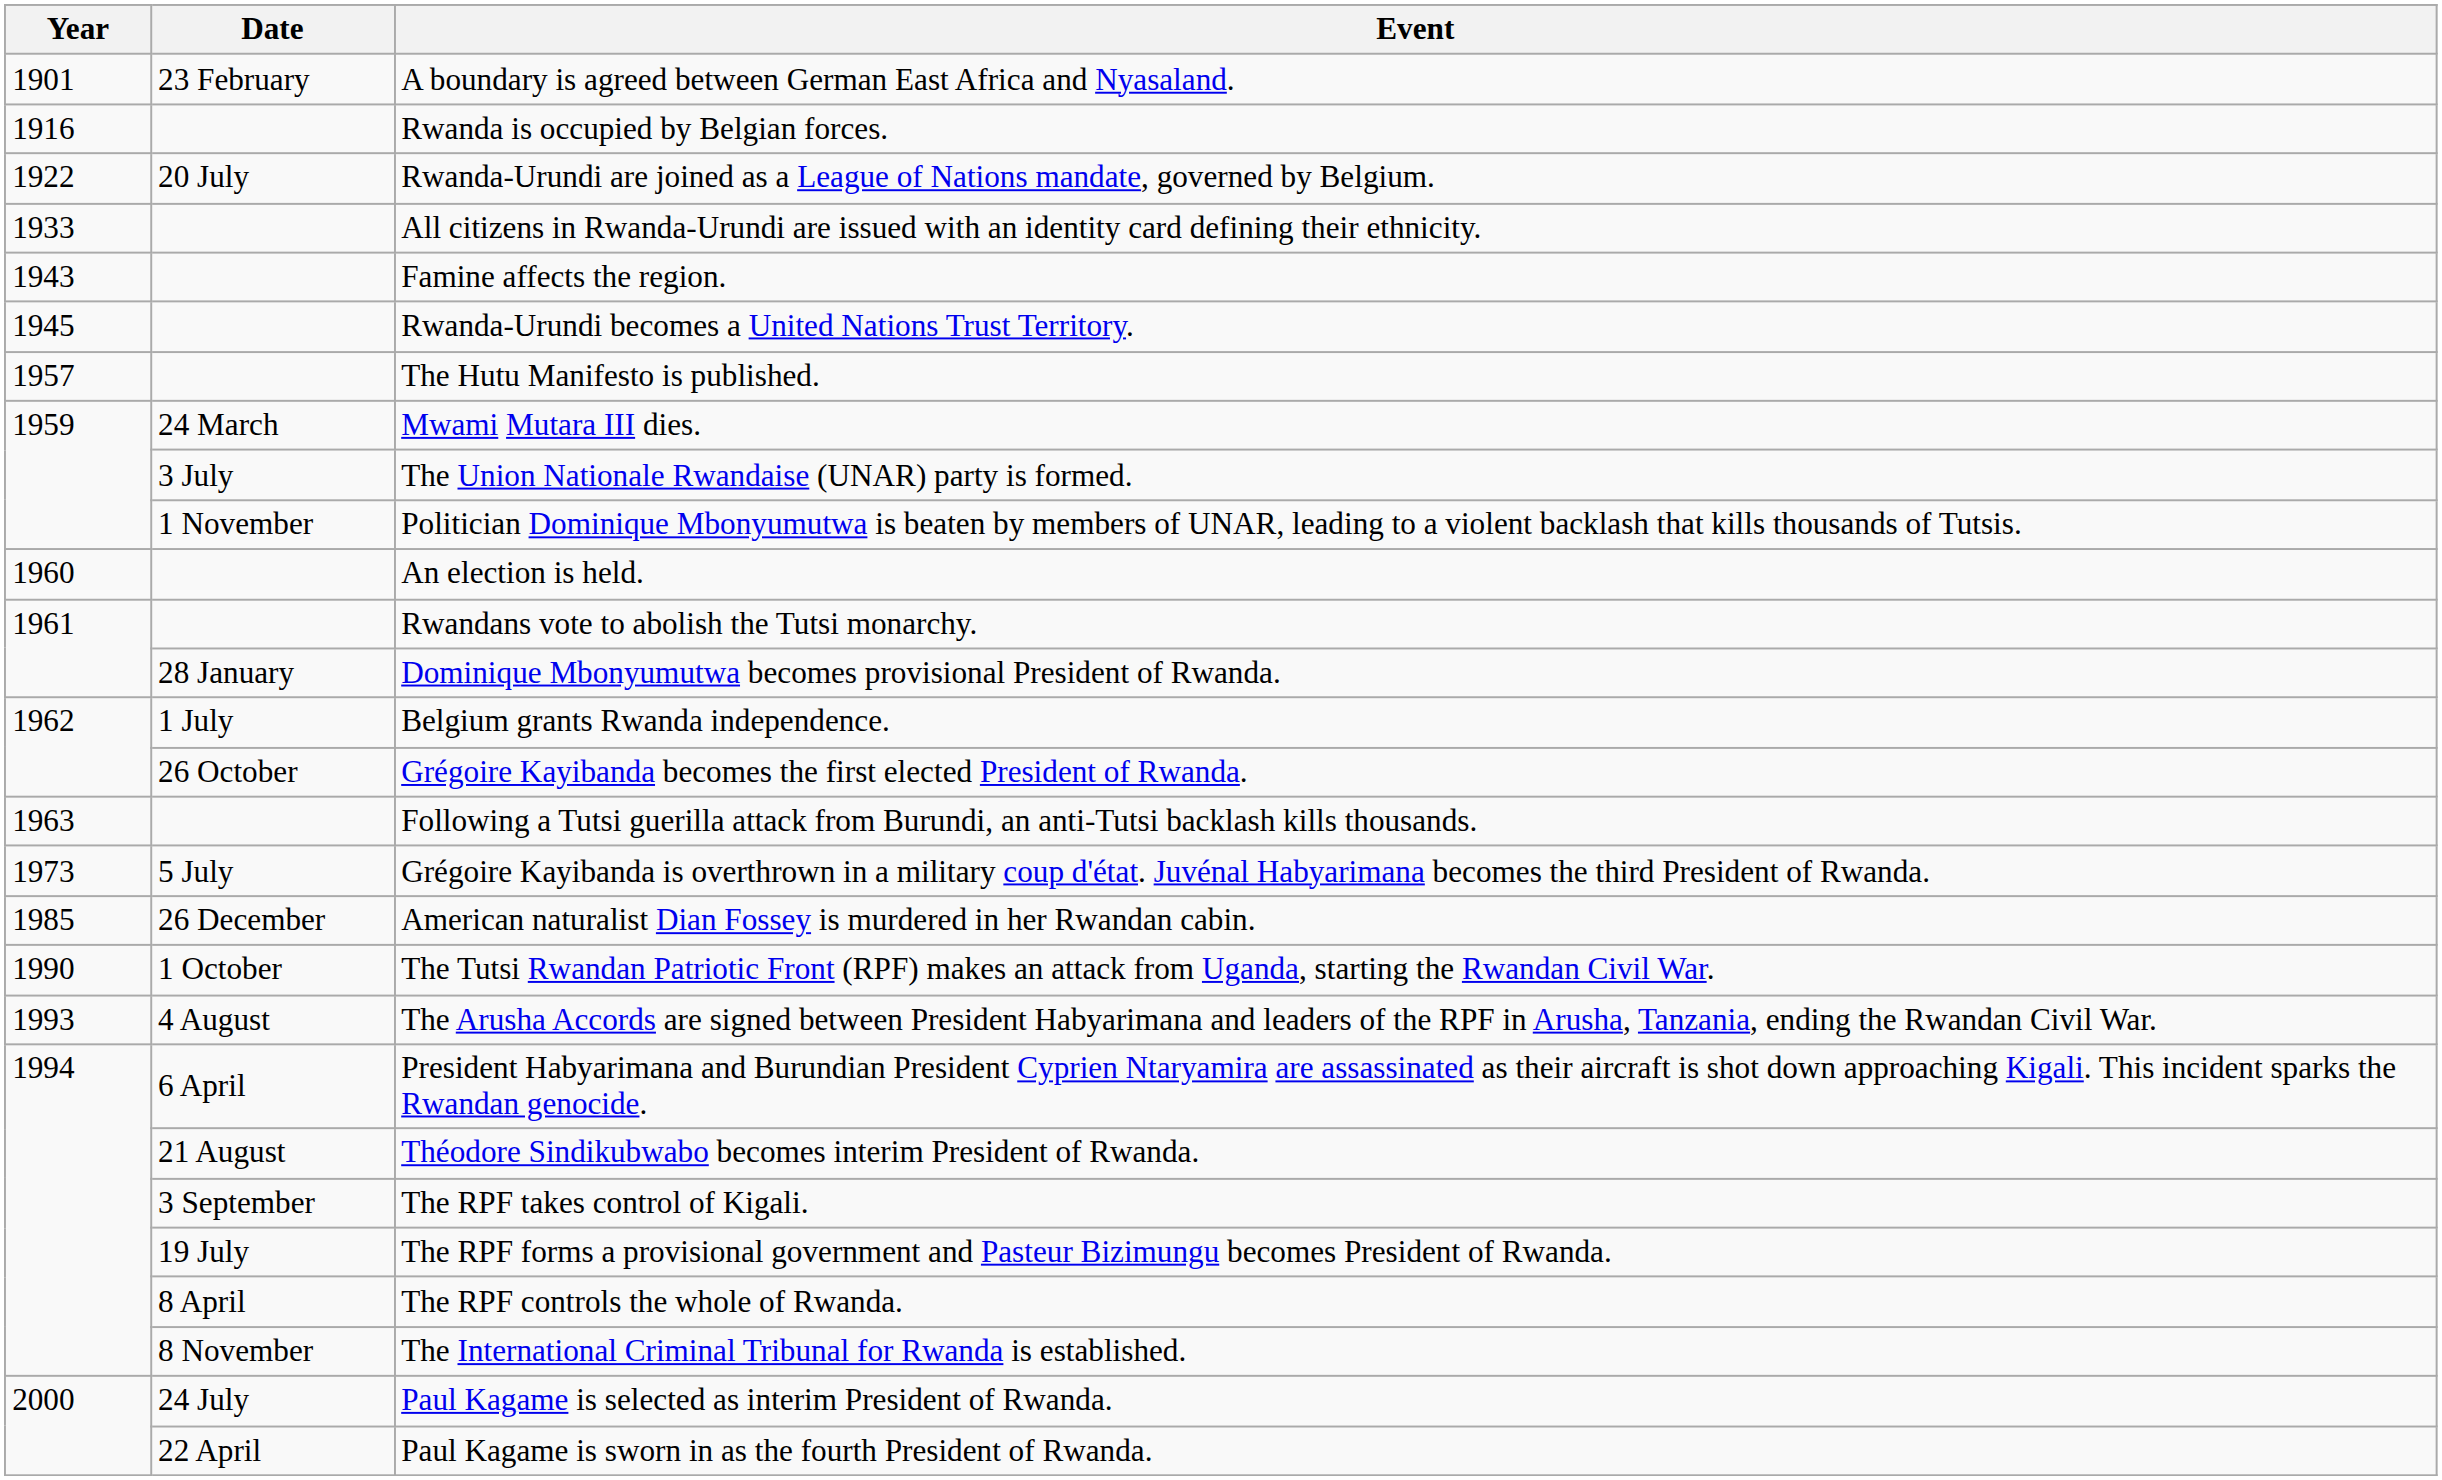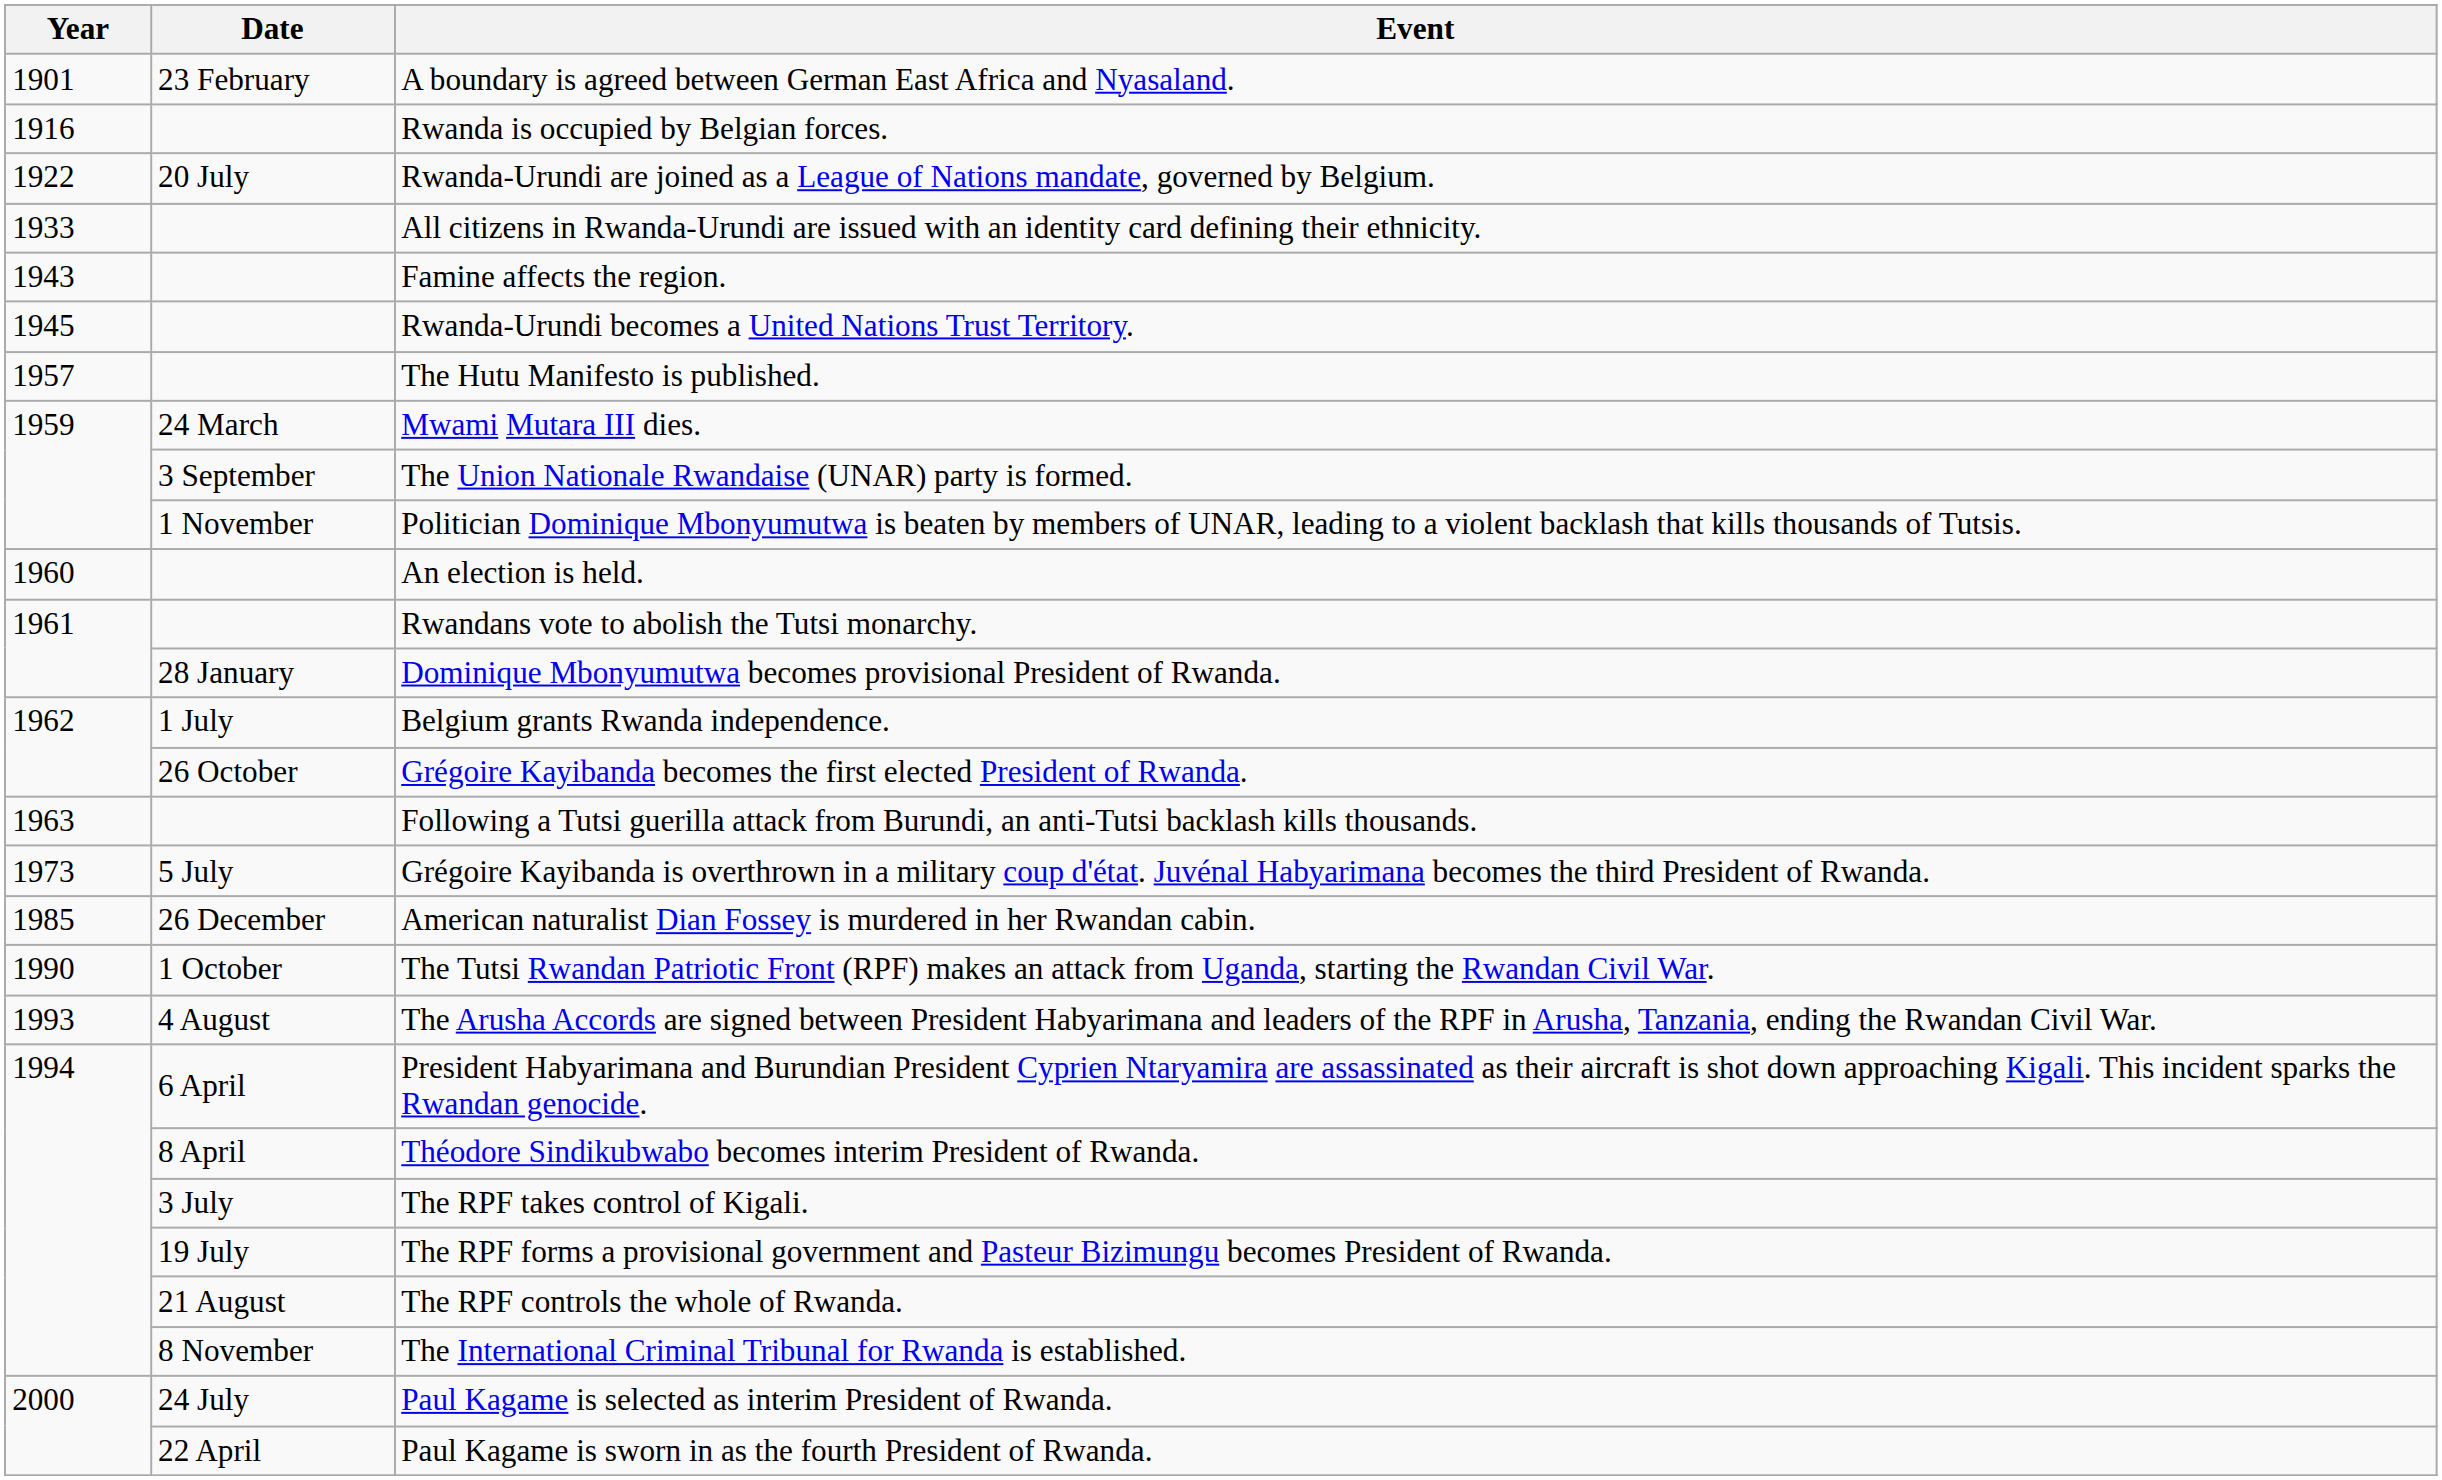 <table class="wikitable">
 <tr>
 <th style="width:6%;">Year</th>
 <th style="width:10%;">Date</th>
 <th>Event</th>
 </tr>
 <tr>
 <td>1901</td>
 <td>23 February</td>
 <td>A boundary is agreed between German East Africa and <a href='#'>Nyasaland</a>.</td>
 </tr>
 <tr>
 <td>1916</td>
 <td></td>
 <td>Rwanda is occupied by Belgian forces.</td>
 </tr>
 <tr>
 <td>1922</td>
 <td>20 July</td>
 <td>Rwanda-Urundi are joined as a <a href='#'>League of Nations mandate</a>, governed by Belgium.</td>
 </tr>
 <tr>
 <td>1933</td>
 <td></td>
 <td>All citizens in Rwanda-Urundi are issued with an identity card defining their ethnicity.</td>
 </tr>
 <tr>
 <td>1943</td>
 <td></td>
 <td>Famine affects the region.</td>
 </tr>
 <tr>
 <td>1945</td>
 <td></td>
 <td>Rwanda-Urundi becomes a <a href='#'>United Nations Trust Territory</a>.</td>
 </tr>
 <tr>
 <td>1957</td>
 <td></td>
 <td>The Hutu Manifesto is published.</td>
 </tr>
 <tr>
 <td rowspan="3" valign="top">1959</td>
 <td>24 March</td>
 <td><a href='#'>Mwami</a> <a href='#'>Mutara III</a> dies.</td>
 </tr>
 <tr>
-<td>3 July</td>
+<td>3 September</td>
 <td>The <a href='#'>Union Nationale Rwandaise</a> (UNAR) party is formed.</td>
 </tr>
 <tr>
 <td>1 November</td>
 <td>Politician <a href='#'>Dominique Mbonyumutwa</a> is beaten by members of UNAR, leading to a violent backlash that kills thousands of Tutsis.</td>
 </tr>
 <tr>
 <td>1960</td>
 <td></td>
 <td>An election is held.</td>
 </tr>
 <tr>
 <td rowspan="2" valign="top">1961</td>
 <td></td>
 <td>Rwandans vote to abolish the Tutsi monarchy.</td>
 </tr>
 <tr>
 <td>28 January</td>
 <td><a href='#'>Dominique Mbonyumutwa</a> becomes provisional President of Rwanda.</td>
 </tr>
 <tr>
 <td rowspan="2" valign="top">1962</td>
 <td>1 July</td>
 <td>Belgium grants Rwanda independence.</td>
 </tr>
 <tr>
 <td>26 October</td>
 <td><a href='#'>Grégoire Kayibanda</a> becomes the first elected <a href='#'>President of Rwanda</a>.</td>
 </tr>
 <tr>
 <td>1963</td>
 <td></td>
 <td>Following a Tutsi guerilla attack from Burundi, an anti-Tutsi backlash kills thousands.</td>
 </tr>
 <tr>
 <td>1973</td>
 <td>5 July</td>
 <td>Grégoire Kayibanda is overthrown in a military <a href='#'>coup d'état</a>. <a href='#'>Juvénal Habyarimana</a> becomes the third President of Rwanda.</td>
 </tr>
 <tr>
 <td>1985</td>
 <td>26 December</td>
 <td>American naturalist <a href='#'>Dian Fossey</a> is murdered in her Rwandan cabin.</td>
 </tr>
 <tr>
 <td>1990</td>
 <td>1 October</td>
 <td>The Tutsi <a href='#'>Rwandan Patriotic Front</a> (RPF) makes an attack from <a href='#'>Uganda</a>, starting the <a href='#'>Rwandan Civil War</a>.</td>
 </tr>
 <tr>
 <td>1993</td>
 <td>4 August</td>
 <td>The <a href='#'>Arusha Accords</a> are signed between President Habyarimana and leaders of the RPF in <a href='#'>Arusha</a>, <a href='#'>Tanzania</a>, ending the Rwandan Civil War.</td>
 </tr>
 <tr>
 <td rowspan="6" valign="top">1994</td>
 <td>6 April</td>
 <td>President Habyarimana and Burundian President <a href='#'>Cyprien Ntaryamira</a> <a href='#'>are assassinated</a> as their aircraft is shot down approaching <a href='#'>Kigali</a>. This incident sparks the <a href='#'>Rwandan genocide</a>.</td>
 </tr>
 <tr>
-<td>21 August</td>
+<td>8 April</td>
 <td><a href='#'>Théodore Sindikubwabo</a> becomes interim President of Rwanda.</td>
 </tr>
 <tr>
-<td>3 September</td>
+<td>3 July</td>
 <td>The RPF takes control of Kigali.</td>
 </tr>
 <tr>
 <td>19 July</td>
 <td>The RPF forms a provisional government and <a href='#'>Pasteur Bizimungu</a> becomes President of Rwanda.</td>
 </tr>
 <tr>
-<td>8 April</td>
+<td>21 August</td>
 <td>The RPF controls the whole of Rwanda.</td>
 </tr>
 <tr>
 <td>8 November</td>
 <td>The <a href='#'>International Criminal Tribunal for Rwanda</a> is established.</td>
 </tr>
 <tr>
 <td rowspan="2" valign="top">2000</td>
 <td>24 July</td>
 <td><a href='#'>Paul Kagame</a> is selected as interim President of Rwanda.</td>
 </tr>
 <tr>
 <td>22 April</td>
 <td>Paul Kagame is sworn in as the fourth President of Rwanda.</td>
 </tr>
 </table>
